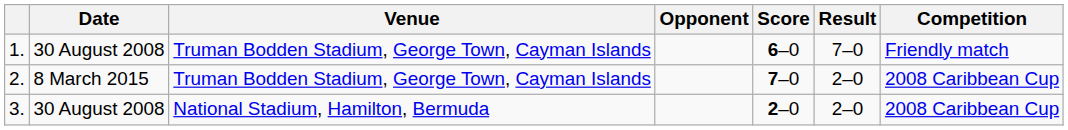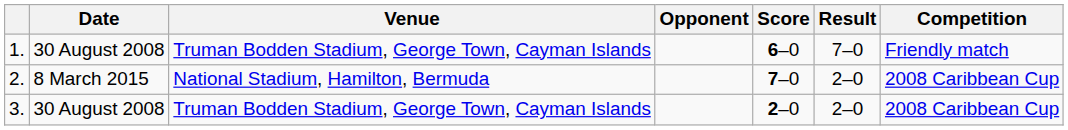 <table class="wikitable">
 <tr>
 <th></th>
 <th>Date</th>
 <th>Venue</th>
 <th>Opponent</th>
 <th>Score</th>
 <th>Result</th>
 <th>Competition</th>
 </tr>
 <tr>
 <td align="center">1.</td>
 <td>30 August 2008</td>
 <td><a href='#'>Truman Bodden Stadium</a>, <a href='#'>George Town</a>, <a href='#'>Cayman Islands</a></td>
 <td></td>
 <td align="center"><strong>6</strong>–0</td>
 <td align="center">7–0</td>
 <td><a href='#'>Friendly match</a></td>
 </tr>
 <tr>
 <td align="center">2.</td>
 <td>8 March 2015</td>
-<td><a href='#'>Truman Bodden Stadium</a>, <a href='#'>George Town</a>, <a href='#'>Cayman Islands</a></td>
+<td><a href='#'>National Stadium</a>, <a href='#'>Hamilton</a>, <a href='#'>Bermuda</a></td>
 <td></td>
 <td align="center"><strong>7</strong>–0</td>
 <td align="center">2–0</td>
 <td><a href='#'>2008 Caribbean Cup</a></td>
 </tr>
 <tr>
 <td align="center">3.</td>
 <td>30 August 2008</td>
-<td><a href='#'>National Stadium</a>, <a href='#'>Hamilton</a>, <a href='#'>Bermuda</a></td>
+<td><a href='#'>Truman Bodden Stadium</a>, <a href='#'>George Town</a>, <a href='#'>Cayman Islands</a></td>
 <td></td>
 <td align="center"><strong>2</strong>–0</td>
 <td align="center">2–0</td>
 <td><a href='#'>2008 Caribbean Cup</a></td>
 </tr>
 </table>
